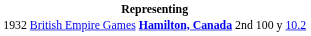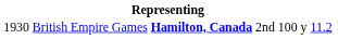 <table>
 <tr>
 <th colspan="6">Representing </th>
 </tr>
 <tr>
-<td>1932</td>
+<td>1930</td>
 <td><a href='#'>British Empire Games</a></td>
 <td><strong><a href='#'>Hamilton, Canada</a></strong></td>
 <td>2nd</td>
 <td>100 y</td>
-<td><a href='#'>10.2</a></td>
+<td><a href='#'>11.2</a></td>
 </tr>
 </table>
